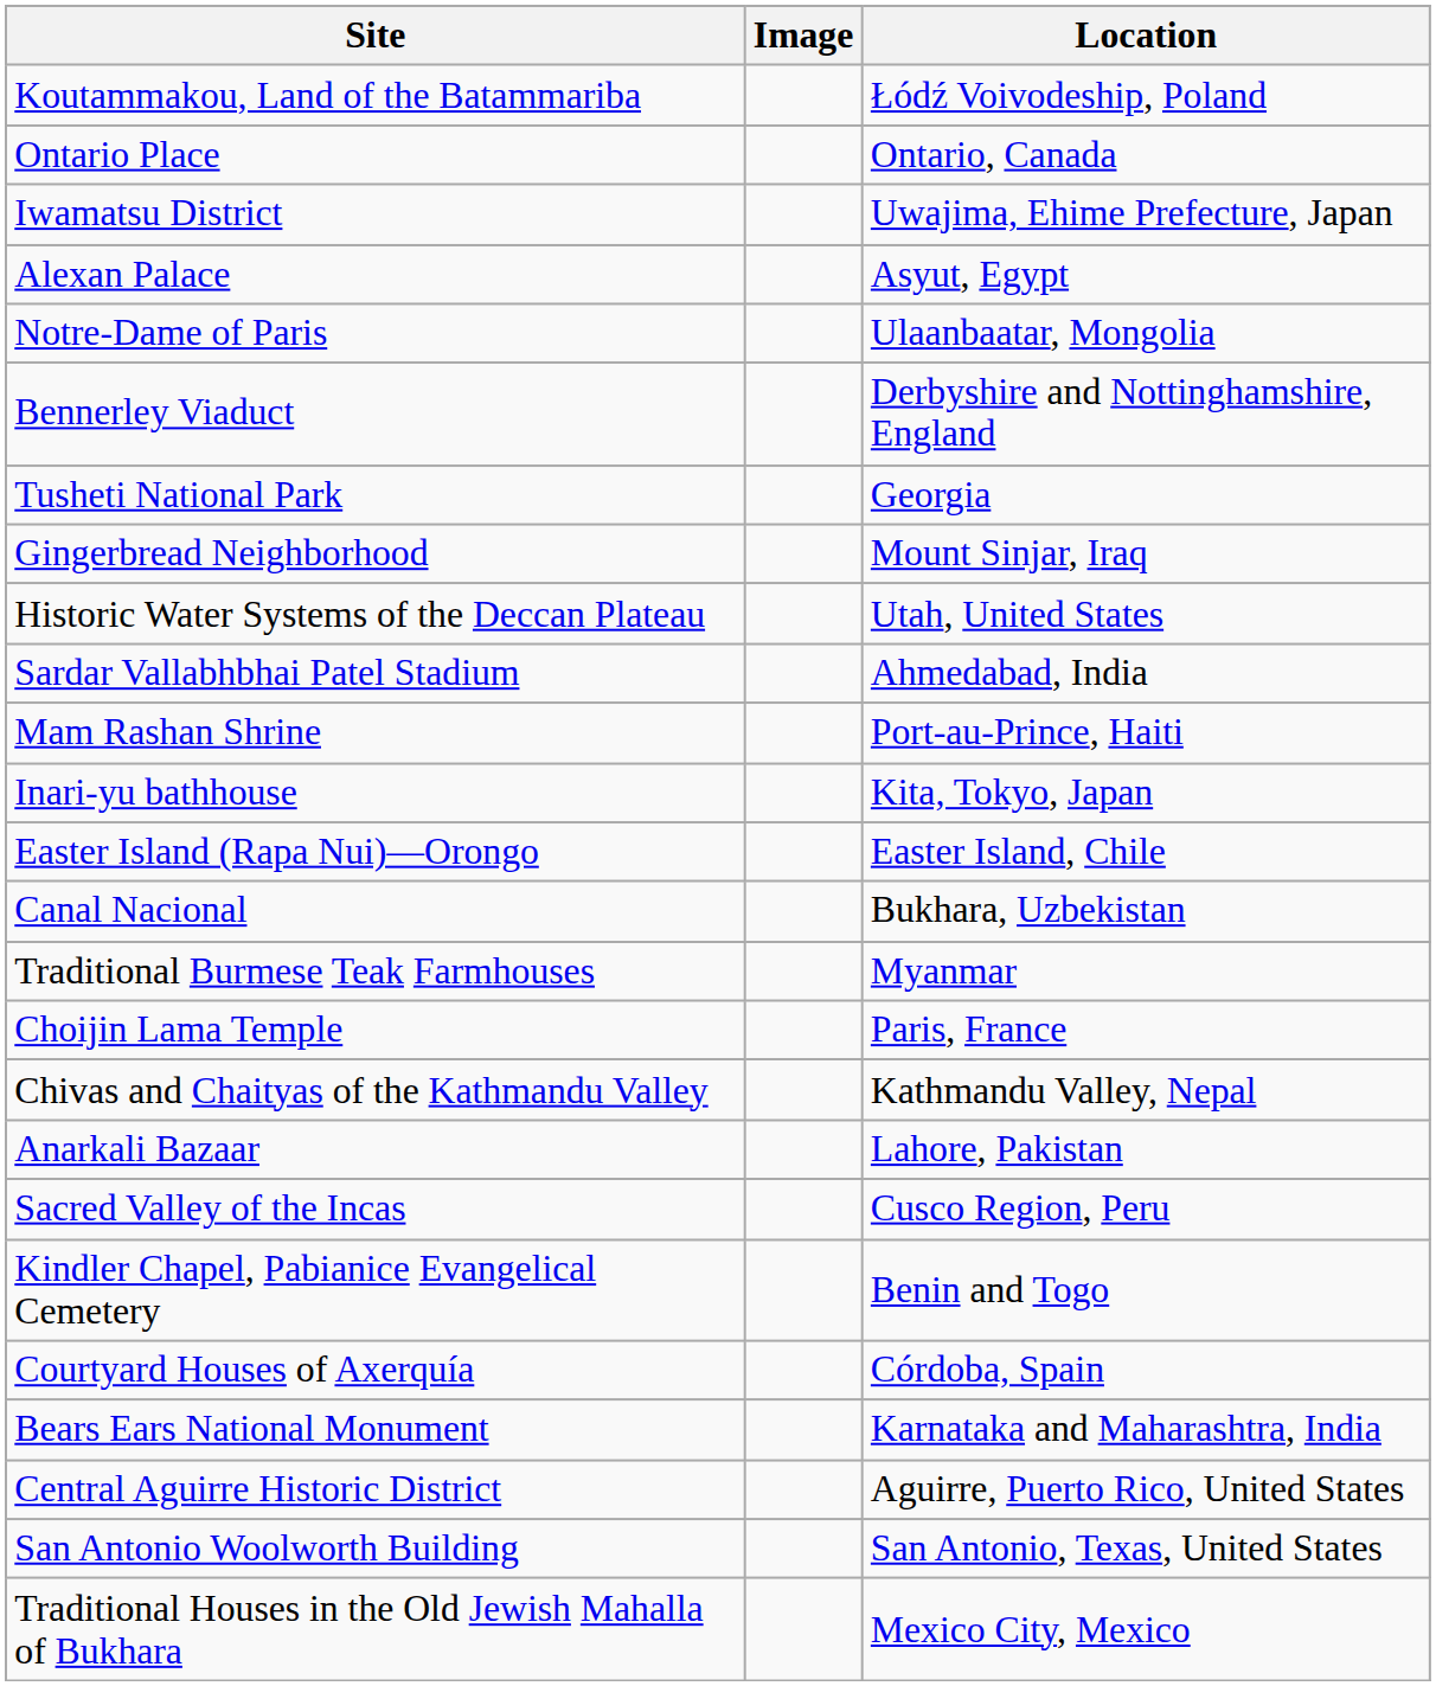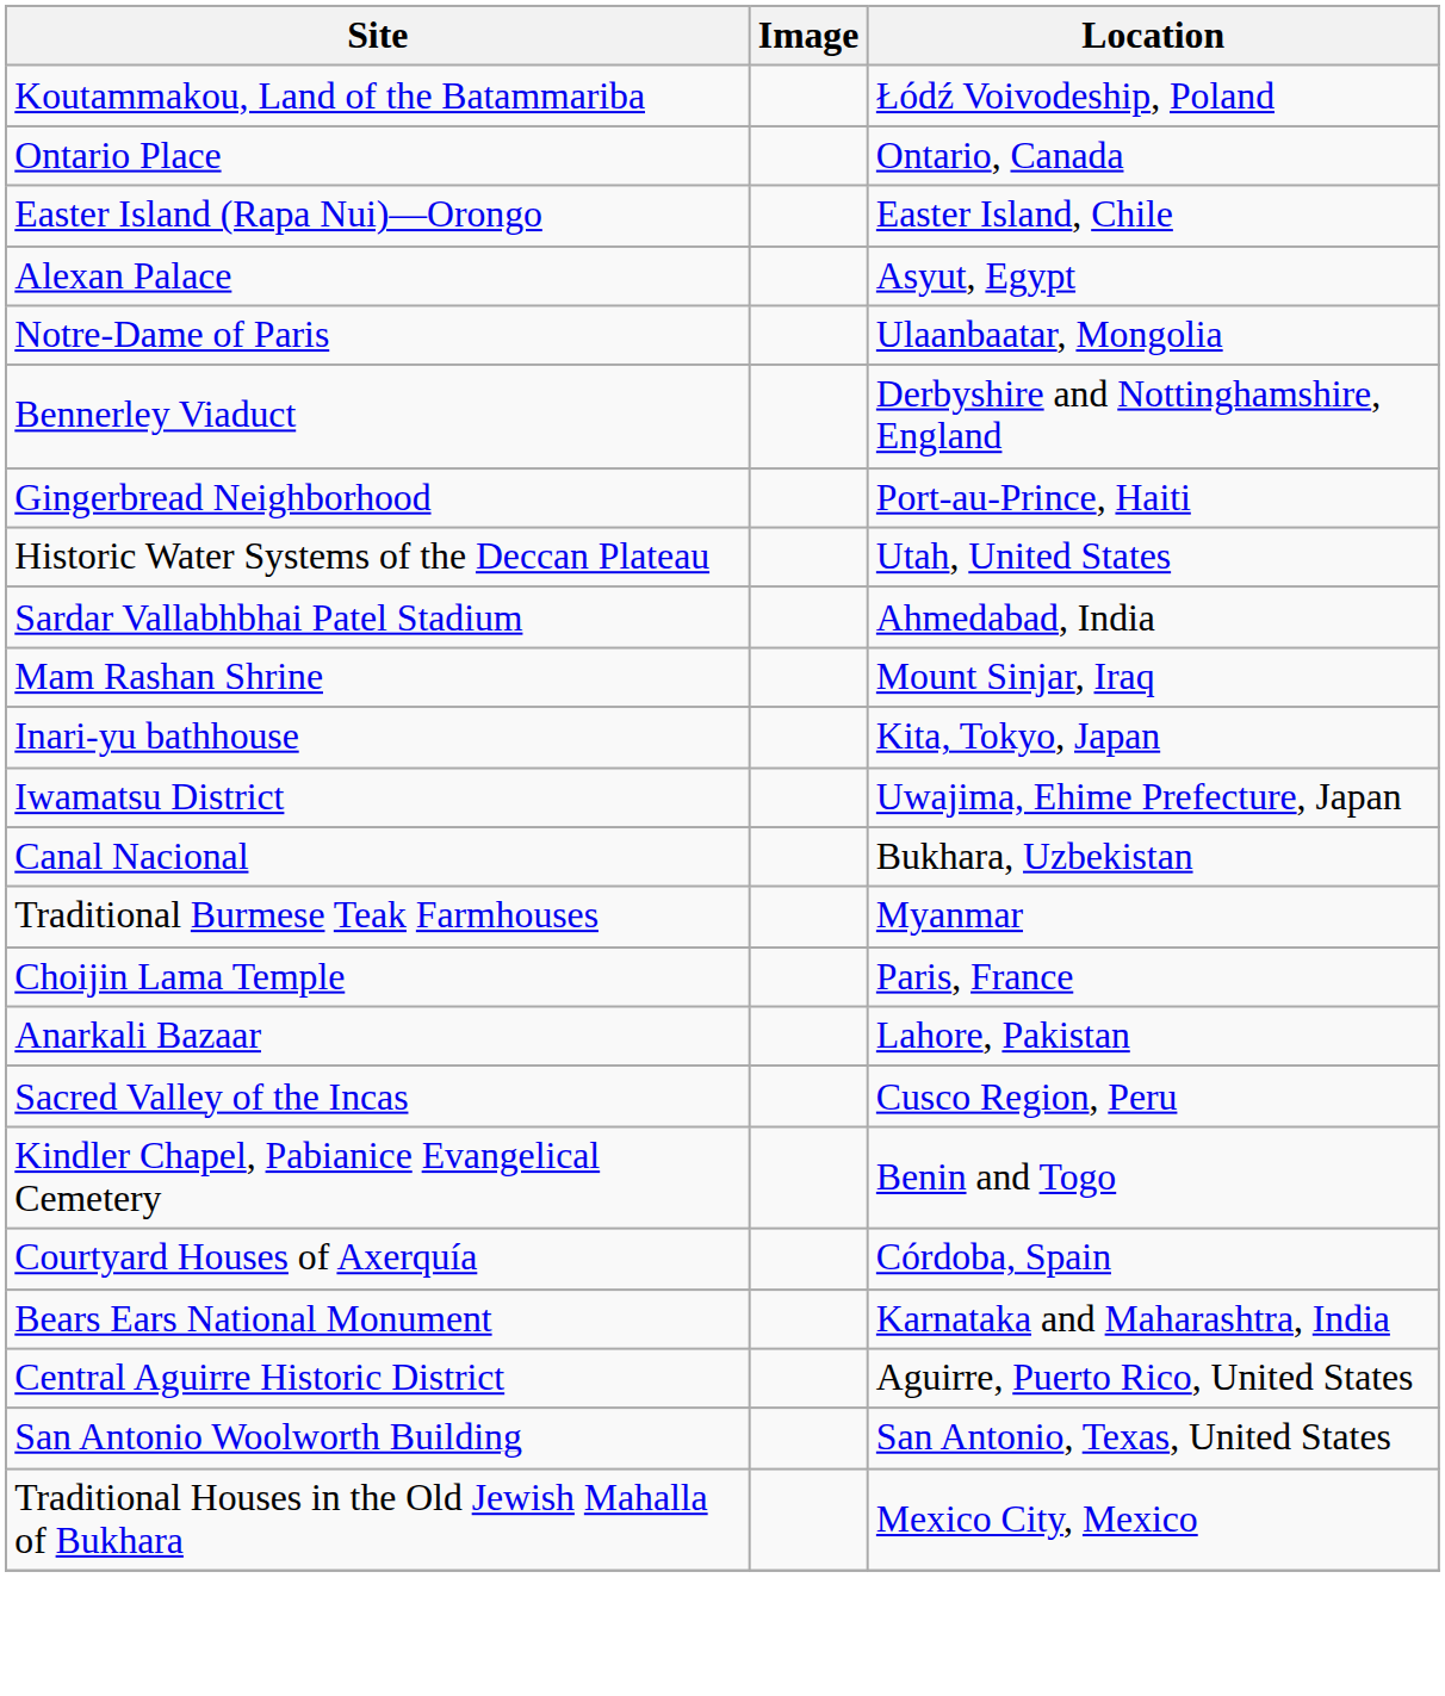 <table class="wikitable sortable">
 <tr>
 <th>Site</th>
 <th class="unsortable" scope="col">Image</th>
 <th>Location</th>
 </tr>
 <tr>
 <td><a href='#'>Koutammakou, Land of the Batammariba</a></td>
 <td></td>
 <td><a href='#'>Łódź Voivodeship</a>, <a href='#'>Poland</a></td>
 </tr>
 <tr>
 <td><a href='#'>Ontario Place</a></td>
 <td></td>
 <td><a href='#'>Ontario</a>, <a href='#'>Canada</a></td>
 </tr>
 <tr>
-<td><a href='#'>Iwamatsu District</a></td>
+<td><a href='#'>Easter Island (Rapa Nui)—Orongo</a></td>
 <td></td>
-<td><a href='#'>Uwajima, Ehime Prefecture</a>, Japan</td>
+<td><a href='#'>Easter Island</a>, <a href='#'>Chile</a></td>
 </tr>
 <tr>
 <td><a href='#'>Alexan Palace</a></td>
 <td></td>
 <td><a href='#'>Asyut</a>, <a href='#'>Egypt</a></td>
 </tr>
 <tr>
 <td><a href='#'>Notre-Dame of Paris</a></td>
 <td></td>
 <td><a href='#'>Ulaanbaatar</a>, <a href='#'>Mongolia</a></td>
 </tr>
 <tr>
 <td><a href='#'>Bennerley Viaduct</a></td>
 <td></td>
 <td><a href='#'>Derbyshire</a> and <a href='#'>Nottinghamshire</a>, <a href='#'>England</a></td>
 </tr>
 <tr>
-<td><a href='#'>Tusheti National Park</a></td>
-<td></td>
-<td><a href='#'>Georgia</a></td>
-</tr>
-<tr>
 <td><a href='#'>Gingerbread Neighborhood</a></td>
 <td></td>
-<td><a href='#'>Mount Sinjar</a>, <a href='#'>Iraq</a></td>
+<td><a href='#'>Port-au-Prince</a>, <a href='#'>Haiti</a></td>
 </tr>
 <tr>
 <td>Historic Water Systems of the <a href='#'>Deccan Plateau</a></td>
 <td></td>
 <td><a href='#'>Utah</a>, <a href='#'>United States</a></td>
 </tr>
 <tr>
 <td><a href='#'>Sardar Vallabhbhai Patel Stadium</a></td>
 <td></td>
 <td><a href='#'>Ahmedabad</a>, India</td>
 </tr>
 <tr>
 <td><a href='#'>Mam Rashan Shrine</a></td>
 <td></td>
-<td><a href='#'>Port-au-Prince</a>, <a href='#'>Haiti</a></td>
+<td><a href='#'>Mount Sinjar</a>, <a href='#'>Iraq</a></td>
 </tr>
 <tr>
 <td><a href='#'>Inari-yu bathhouse</a></td>
 <td></td>
 <td><a href='#'>Kita, Tokyo</a>, <a href='#'>Japan</a></td>
 </tr>
 <tr>
-<td><a href='#'>Easter Island (Rapa Nui)—Orongo</a></td>
+<td><a href='#'>Iwamatsu District</a></td>
 <td></td>
-<td><a href='#'>Easter Island</a>, <a href='#'>Chile</a></td>
+<td><a href='#'>Uwajima, Ehime Prefecture</a>, Japan</td>
 </tr>
 <tr>
 <td><a href='#'>Canal Nacional</a></td>
 <td></td>
 <td>Bukhara, <a href='#'>Uzbekistan</a></td>
 </tr>
 <tr>
 <td>Traditional <a href='#'>Burmese</a> <a href='#'>Teak</a> <a href='#'>Farmhouses</a></td>
 <td></td>
 <td><a href='#'>Myanmar</a></td>
 </tr>
 <tr>
 <td><a href='#'>Choijin Lama Temple</a></td>
 <td></td>
 <td><a href='#'>Paris</a>, <a href='#'>France</a></td>
-</tr>
-<tr>
-<td>Chivas and <a href='#'>Chaityas</a> of the <a href='#'>Kathmandu Valley</a></td>
-<td></td>
-<td>Kathmandu Valley, <a href='#'>Nepal</a></td>
 </tr>
 <tr>
 <td><a href='#'>Anarkali Bazaar</a></td>
 <td></td>
 <td><a href='#'>Lahore</a>, <a href='#'>Pakistan</a></td>
 </tr>
 <tr>
 <td><a href='#'>Sacred Valley of the Incas</a></td>
 <td></td>
 <td><a href='#'>Cusco Region</a>, <a href='#'>Peru</a></td>
 </tr>
 <tr>
 <td><a href='#'>Kindler Chapel</a>, <a href='#'>Pabianice</a> <a href='#'>Evangelical</a> Cemetery</td>
 <td></td>
 <td><a href='#'>Benin</a> and <a href='#'>Togo</a></td>
 </tr>
 <tr>
 <td><a href='#'>Courtyard Houses</a> of <a href='#'>Axerquía</a></td>
 <td></td>
 <td><a href='#'>Córdoba, Spain</a></td>
 </tr>
 <tr>
 <td><a href='#'>Bears Ears National Monument</a></td>
 <td></td>
 <td><a href='#'>Karnataka</a> and <a href='#'>Maharashtra</a>, <a href='#'>India</a></td>
 </tr>
 <tr>
 <td><a href='#'>Central Aguirre Historic District</a></td>
 <td></td>
 <td>Aguirre, <a href='#'>Puerto Rico</a>, United States</td>
 </tr>
 <tr>
 <td><a href='#'>San Antonio Woolworth Building</a></td>
 <td></td>
 <td><a href='#'>San Antonio</a>, <a href='#'>Texas</a>, United States</td>
 </tr>
 <tr>
 <td>Traditional Houses in the Old <a href='#'>Jewish</a> <a href='#'>Mahalla</a> of <a href='#'>Bukhara</a></td>
 <td></td>
 <td><a href='#'>Mexico City</a>, <a href='#'>Mexico</a></td>
 </tr>
 <tr>
 </tr>
 </table>
